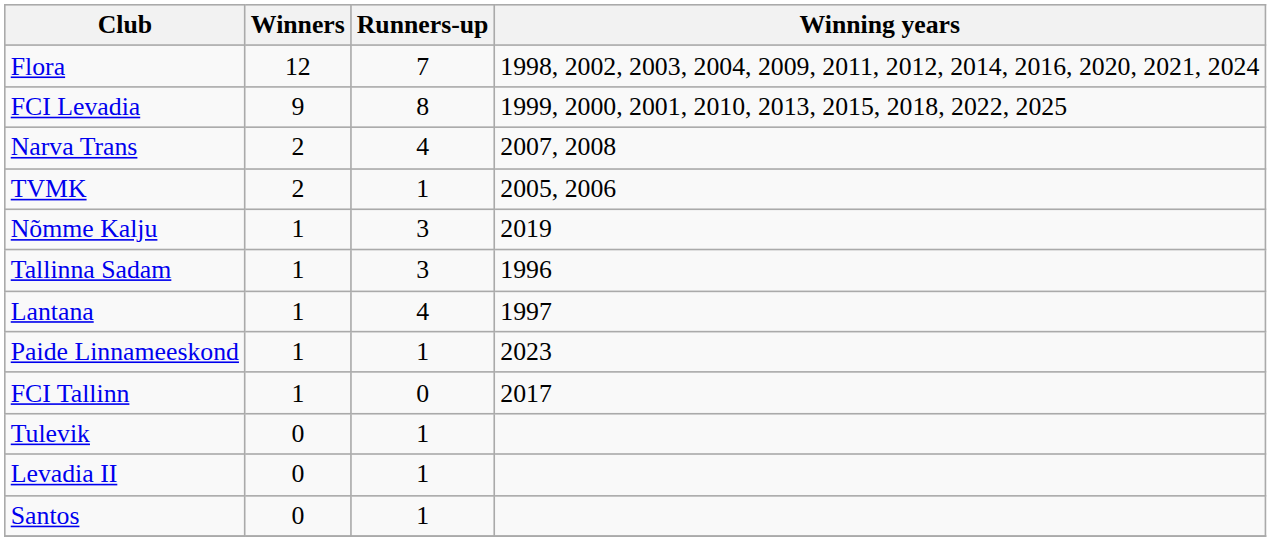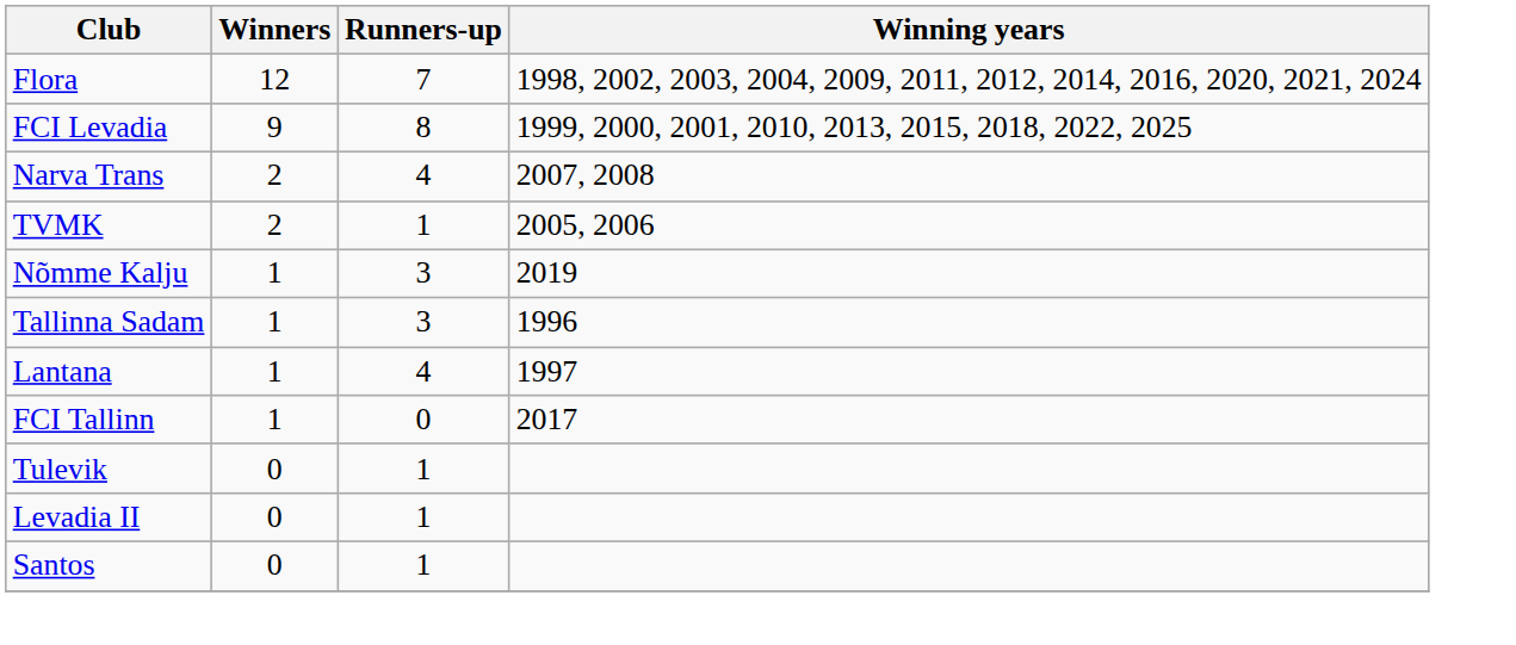 <table class="wikitable" style="text-align:center;">
 <tr>
 <th>Club</th>
 <th>Winners</th>
 <th>Runners-up</th>
 <th>Winning years</th>
 </tr>
 <tr>
 <td align=left><a href='#'>Flora</a></td>
 <td>12</td>
 <td>7</td>
 <td align=left>1998, 2002, 2003, 2004, 2009, 2011, 2012, 2014, 2016, 2020, 2021, 2024</td>
 </tr>
 <tr>
 <td align=left><a href='#'>FCI Levadia</a></td>
 <td>9</td>
 <td>8</td>
 <td align=left>1999, 2000, 2001, 2010, 2013, 2015, 2018, 2022, 2025</td>
 </tr>
 <tr>
 <td align=left><a href='#'>Narva Trans</a></td>
 <td>2</td>
 <td>4</td>
 <td align=left>2007, 2008</td>
 </tr>
 <tr>
 <td align=left><a href='#'>TVMK</a></td>
 <td>2</td>
 <td>1</td>
 <td align=left>2005, 2006</td>
 </tr>
 <tr>
 <td align="left"><a href='#'>Nõmme Kalju</a></td>
 <td>1</td>
 <td>3</td>
 <td align="left">2019</td>
 </tr>
 <tr>
 <td align=left><a href='#'>Tallinna Sadam</a></td>
 <td>1</td>
 <td>3</td>
 <td align=left>1996</td>
 </tr>
 <tr>
 <td align=left><a href='#'>Lantana</a></td>
 <td>1</td>
 <td>4</td>
 <td align=left>1997</td>
 </tr>
 <tr>
-<td align="left"><a href='#'>Paide Linnameeskond</a></td>
-<td>1</td>
-<td>1</td>
-<td align=left>2023</td>
-</tr>
-<tr>
 <td align=left><a href='#'>FCI Tallinn</a></td>
 <td>1</td>
 <td>0</td>
 <td align=left>2017</td>
 </tr>
 <tr>
 <td align=left><a href='#'>Tulevik</a></td>
 <td>0</td>
 <td>1</td>
 <td></td>
 </tr>
 <tr>
 <td align=left><a href='#'>Levadia II</a></td>
 <td>0</td>
 <td>1</td>
 <td></td>
 </tr>
 <tr>
 <td align=left><a href='#'>Santos</a></td>
 <td>0</td>
 <td>1</td>
 <td></td>
 </tr>
 <tr>
 </tr>
 </table>
